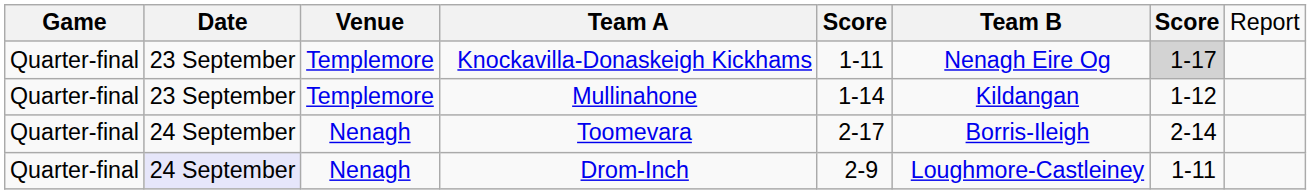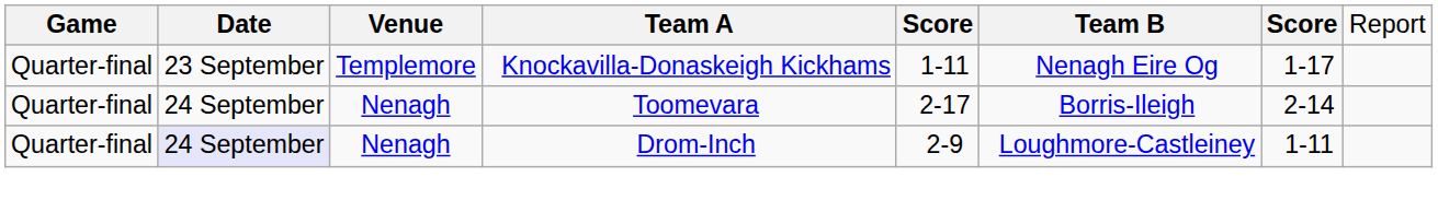 <table class="wikitable">
 <tr>
 <th>Game</th>
 <th>Date</th>
 <th>Venue</th>
 <th>Team A</th>
 <th>Score</th>
 <th>Team B</th>
 <th>Score</th>
 <td>Report</td>
 </tr>
 <tr align="center">
 <td>Quarter-final</td>
 <td>23 September</td>
 <td><a href='#'>Templemore</a></td>
 <td>  <a href='#'>Knockavilla-Donaskeigh Kickhams</a></td>
 <td>  1-11</td>
 <td>  <a href='#'>Nenagh Eire Og</a></td>
-<td style="background: lightgrey;">  1-17</td>
+<td>  1-17</td>
 <td> </td>
-</tr>
-<tr align="center">
-<td>Quarter-final</td>
-<td>23 September</td>
-<td><a href='#'>Templemore</a></td>
-<td>  <a href='#'>Mullinahone</a></td>
-<td>  1-14</td>
-<td>  <a href='#'>Kildangan</a></td>
-<td>  1-12</td>
-<td></td>
 </tr>
 <tr align="center">
 <td>Quarter-final</td>
 <td>24 September</td>
 <td><a href='#'>Nenagh</a></td>
 <td>  <a href='#'>Toomevara</a></td>
 <td>  2-17</td>
 <td>  <a href='#'>Borris-Ileigh</a></td>
 <td>  2-14</td>
 <td></td>
 </tr>
 <tr align="center">
 <td>Quarter-final</td>
 <td style="background: lavender;">24 September</td>
 <td><a href='#'>Nenagh</a></td>
 <td>  <a href='#'>Drom-Inch</a></td>
 <td>  2-9</td>
 <td>  <a href='#'>Loughmore-Castleiney</a></td>
 <td>  1-11</td>
 <td></td>
 </tr>
 </table>
